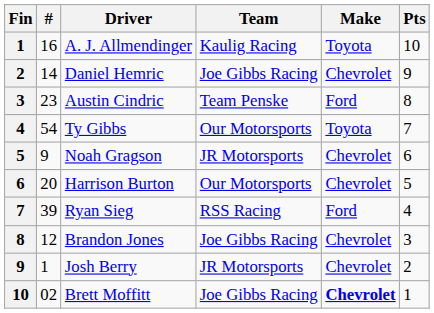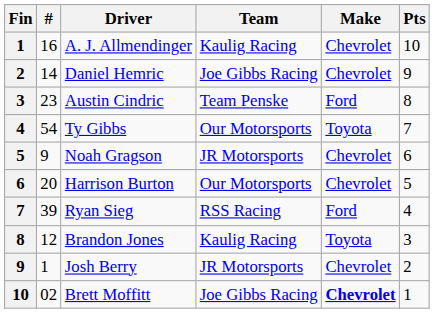 <table class="wikitable" style="font-size:95%">
 <tr>
 <th>Fin</th>
 <th>#</th>
 <th>Driver</th>
 <th>Team</th>
 <th>Make</th>
 <th>Pts</th>
 </tr>
 <tr>
 <th>1</th>
 <td>16</td>
 <td><a href='#'>A. J. Allmendinger</a></td>
 <td><a href='#'>Kaulig Racing</a></td>
-<td><a href='#'>Toyota</a></td>
+<td><a href='#'>Chevrolet</a></td>
 <td>10</td>
 </tr>
 <tr>
 <th>2</th>
 <td>14</td>
 <td><a href='#'>Daniel Hemric</a></td>
 <td><a href='#'>Joe Gibbs Racing</a></td>
 <td><a href='#'>Chevrolet</a></td>
 <td>9</td>
 </tr>
 <tr>
 <th>3</th>
 <td>23</td>
 <td><a href='#'>Austin Cindric</a></td>
 <td><a href='#'>Team Penske</a></td>
 <td><a href='#'>Ford</a></td>
 <td>8</td>
 </tr>
 <tr>
 <th>4</th>
 <td>54</td>
 <td><a href='#'>Ty Gibbs</a></td>
 <td><a href='#'>Our Motorsports</a></td>
 <td><a href='#'>Toyota</a></td>
 <td>7</td>
 </tr>
 <tr>
 <th>5</th>
 <td>9</td>
 <td><a href='#'>Noah Gragson</a></td>
 <td><a href='#'>JR Motorsports</a></td>
 <td><a href='#'>Chevrolet</a></td>
 <td>6</td>
 </tr>
 <tr>
 <th>6</th>
 <td>20</td>
 <td><a href='#'>Harrison Burton</a></td>
 <td><a href='#'>Our Motorsports</a></td>
 <td><a href='#'>Chevrolet</a></td>
 <td>5</td>
 </tr>
 <tr>
 <th>7</th>
 <td>39</td>
 <td><a href='#'>Ryan Sieg</a></td>
 <td><a href='#'>RSS Racing</a></td>
 <td><a href='#'>Ford</a></td>
 <td>4</td>
 </tr>
 <tr>
 <th>8</th>
 <td>12</td>
 <td><a href='#'>Brandon Jones</a></td>
-<td><a href='#'>Joe Gibbs Racing</a></td>
-<td><a href='#'>Chevrolet</a></td>
+<td><a href='#'>Kaulig Racing</a></td>
+<td><a href='#'>Toyota</a></td>
 <td>3</td>
 </tr>
 <tr>
 <th>9</th>
 <td>1</td>
 <td><a href='#'>Josh Berry</a></td>
 <td><a href='#'>JR Motorsports</a></td>
 <td><a href='#'>Chevrolet</a></td>
 <td>2</td>
 </tr>
 <tr>
 <th>10</th>
 <td>02</td>
 <td><a href='#'>Brett Moffitt</a></td>
 <td><a href='#'>Joe Gibbs Racing</a></td>
 <td><strong><a href='#'>Chevrolet</a></strong></td>
 <td>1</td>
 </tr>
 </table>
